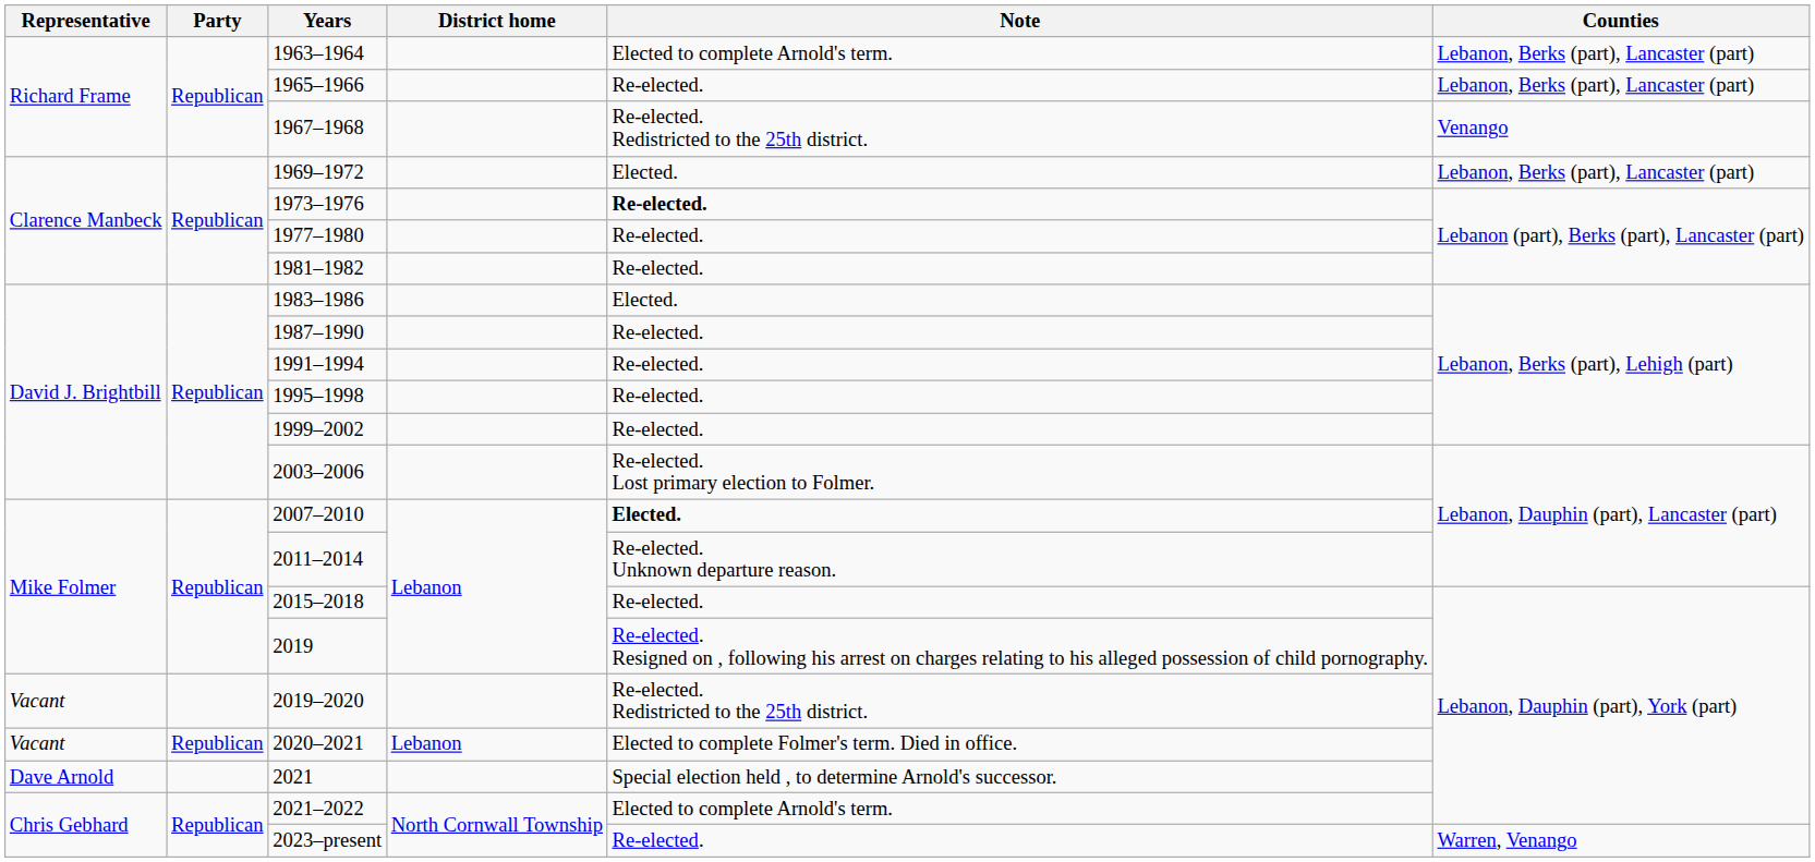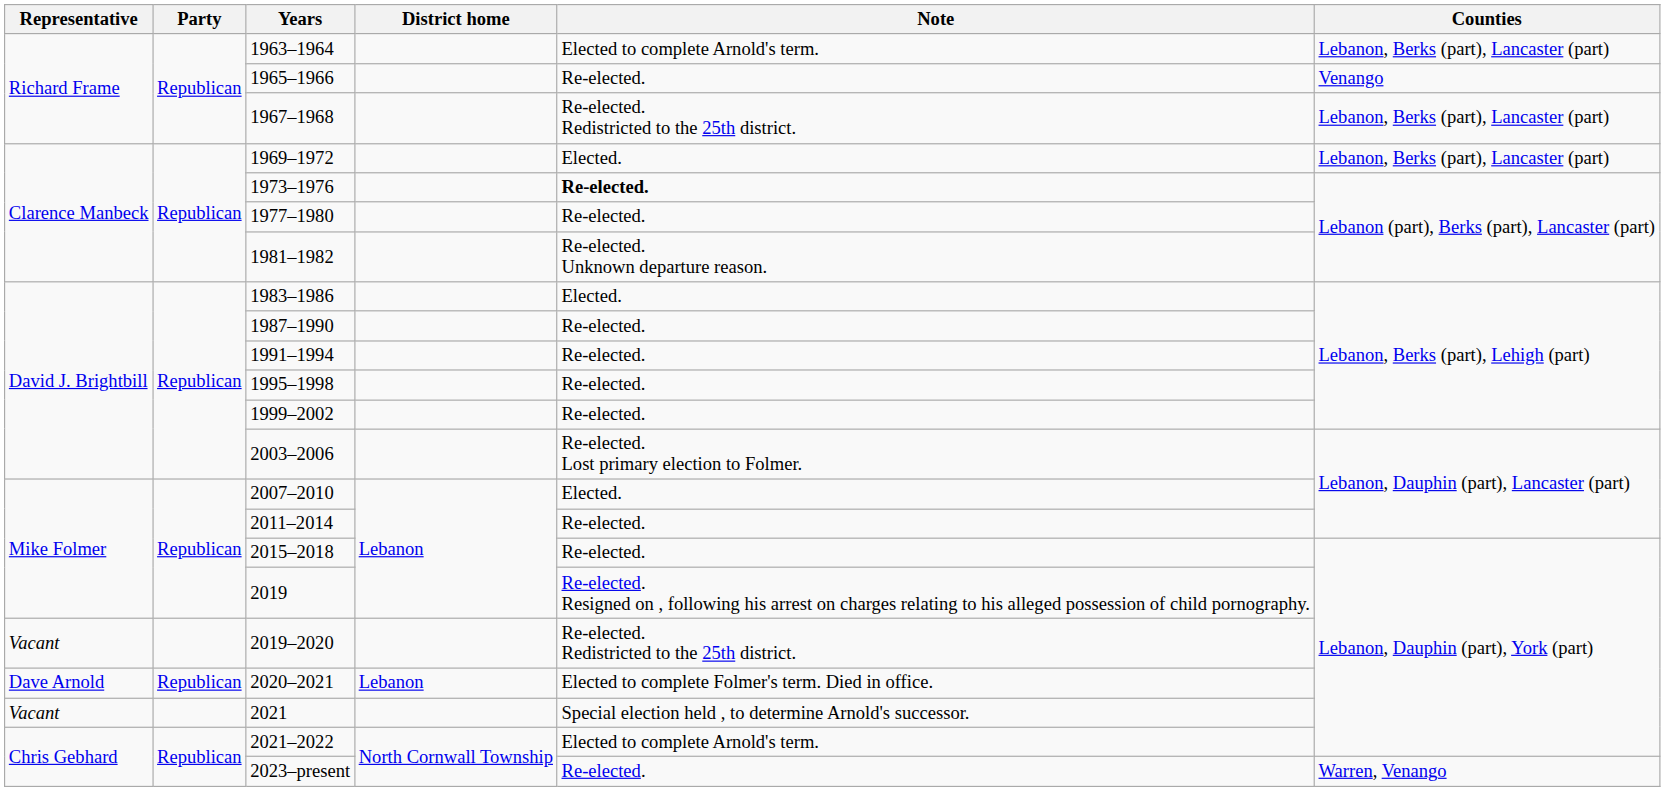 <table class=wikitable>
 <tr valign=bottom>
 <th>Representative</th>
 <th>Party</th>
 <th>Years</th>
 <th>District home</th>
 <th>Note</th>
 <th>Counties</th>
 </tr>
 <tr>
 <td rowspan=3><a href='#'>Richard Frame</a></td>
 <td rowspan=3 ><a href='#'>Republican</a></td>
 <td>1963–1964</td>
 <td></td>
 <td>Elected to complete Arnold's term.</td>
 <td><a href='#'>Lebanon</a>, <a href='#'>Berks</a> (part), <a href='#'>Lancaster</a> (part)</td>
 </tr>
 <tr>
 <td>1965–1966</td>
 <td></td>
 <td>Re-elected.</td>
-<td><a href='#'>Lebanon</a>, <a href='#'>Berks</a> (part), <a href='#'>Lancaster</a> (part)</td>
+<td><a href='#'>Venango</a></td>
 </tr>
 <tr>
 <td>1967–1968</td>
 <td></td>
 <td>Re-elected.<br>Redistricted to the <a href='#'>25th</a> district.</td>
-<td><a href='#'>Venango</a></td>
+<td><a href='#'>Lebanon</a>, <a href='#'>Berks</a> (part), <a href='#'>Lancaster</a> (part)</td>
 </tr>
 <tr>
 <td rowspan=4><a href='#'>Clarence Manbeck</a></td>
 <td rowspan=4 ><a href='#'>Republican</a></td>
 <td>1969–1972</td>
 <td></td>
 <td>Elected.</td>
 <td><a href='#'>Lebanon</a>, <a href='#'>Berks</a> (part), <a href='#'>Lancaster</a> (part)</td>
 </tr>
 <tr>
 <td>1973–1976</td>
 <td></td>
 <td><strong>Re-elected.</strong></td>
 <td rowspan=3><a href='#'>Lebanon</a> (part), <a href='#'>Berks</a> (part), <a href='#'>Lancaster</a> (part)</td>
 </tr>
 <tr>
 <td>1977–1980</td>
 <td></td>
 <td>Re-elected.</td>
 </tr>
 <tr>
 <td>1981–1982</td>
 <td></td>
-<td>Re-elected.</td>
+<td>Re-elected.<br>Unknown departure reason.</td>
 </tr>
 <tr>
 <td rowspan=6><a href='#'>David J. Brightbill</a></td>
 <td rowspan=6 ><a href='#'>Republican</a></td>
 <td>1983–1986</td>
 <td></td>
 <td>Elected.</td>
 <td rowspan=5><a href='#'>Lebanon</a>, <a href='#'>Berks</a> (part), <a href='#'>Lehigh</a> (part)</td>
 </tr>
 <tr>
 <td>1987–1990</td>
 <td></td>
 <td>Re-elected.</td>
 </tr>
 <tr>
 <td>1991–1994</td>
 <td></td>
 <td>Re-elected.</td>
 </tr>
 <tr>
 <td>1995–1998</td>
 <td></td>
 <td>Re-elected.</td>
 </tr>
 <tr>
 <td>1999–2002</td>
 <td></td>
 <td>Re-elected.</td>
 </tr>
 <tr>
 <td>2003–2006</td>
 <td></td>
 <td>Re-elected.<br>Lost primary election to Folmer.</td>
 <td rowspan=3><a href='#'>Lebanon</a>, <a href='#'>Dauphin</a> (part), <a href='#'>Lancaster</a> (part)</td>
 </tr>
 <tr>
 <td rowspan=4><a href='#'>Mike Folmer</a></td>
 <td rowspan=4 ><a href='#'>Republican</a></td>
 <td>2007–2010</td>
 <td rowspan=4><a href='#'>Lebanon</a></td>
-<td><strong>Elected.</strong></td>
+<td>Elected.</td>
 </tr>
 <tr>
 <td>2011–2014</td>
-<td>Re-elected.<br>Unknown departure reason.</td>
+<td>Re-elected.</td>
 </tr>
 <tr>
 <td>2015–2018</td>
 <td>Re-elected.</td>
 <td rowspan=6><a href='#'>Lebanon</a>, <a href='#'>Dauphin</a> (part), <a href='#'>York</a> (part)</td>
 </tr>
 <tr>
 <td>2019</td>
 <td><a href='#'>Re-elected</a>.<br>Resigned on , following his arrest on charges relating to his alleged possession of child pornography.</td>
 </tr>
 <tr>
 <td><em>Vacant</em></td>
 <td></td>
 <td>2019–2020</td>
 <td></td>
 <td>Re-elected.<br>Redistricted to the <a href='#'>25th</a> district.</td>
 </tr>
 <tr>
-<td><em>Vacant</em></td>
+<td><a href='#'>Dave Arnold</a></td>
 <td><a href='#'>Republican</a></td>
 <td>2020–2021</td>
 <td><a href='#'>Lebanon</a></td>
 <td>Elected to complete Folmer's term. Died in office.</td>
 </tr>
 <tr>
-<td><a href='#'>Dave Arnold</a></td>
+<td><em>Vacant</em></td>
 <td></td>
 <td>2021</td>
 <td></td>
 <td>Special election held , to determine Arnold's successor.</td>
 </tr>
 <tr>
 <td rowspan=2><a href='#'>Chris Gebhard</a></td>
 <td rowspan=2 ><a href='#'>Republican</a></td>
 <td>2021–2022</td>
 <td rowspan=2><a href='#'>North Cornwall Township</a></td>
 <td>Elected to complete Arnold's term.</td>
 </tr>
 <tr>
 <td>2023–present</td>
 <td><a href='#'>Re-elected</a>.</td>
 <td><a href='#'>Warren</a>, <a href='#'>Venango</a></td>
 </tr>
 </table>
